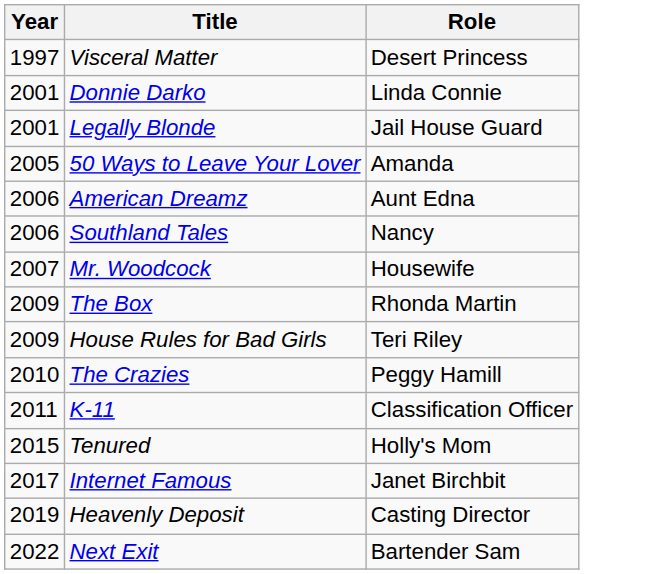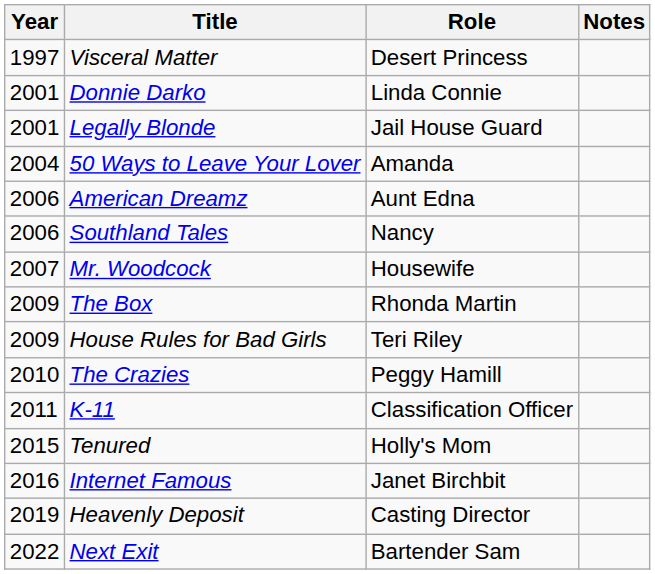 <table class="wikitable sortable">
 <tr>
 <th>Year</th>
 <th>Title</th>
 <th>Role</th>
+<th>Notes</th>
 </tr>
 <tr>
 <td>1997</td>
 <td><em>Visceral Matter</em></td>
 <td>Desert Princess</td>
+<td></td>
 </tr>
 <tr>
 <td>2001</td>
 <td><em><a href='#'>Donnie Darko</a></em></td>
 <td>Linda Connie</td>
+<td></td>
 </tr>
 <tr>
 <td>2001</td>
 <td><em><a href='#'>Legally Blonde</a></em></td>
 <td>Jail House Guard</td>
+<td></td>
 </tr>
 <tr>
-<td>2005</td>
+<td>2004</td>
 <td><a href='#'><em>50 Ways to Leave Your Lover</em></a></td>
 <td>Amanda</td>
+<td></td>
 </tr>
 <tr>
 <td>2006</td>
 <td><em><a href='#'>American Dreamz</a></em></td>
 <td>Aunt Edna</td>
+<td></td>
 </tr>
 <tr>
 <td>2006</td>
 <td><em><a href='#'>Southland Tales</a></em></td>
 <td>Nancy</td>
+<td></td>
 </tr>
 <tr>
 <td>2007</td>
 <td><em><a href='#'>Mr. Woodcock</a></em></td>
 <td>Housewife</td>
+<td></td>
 </tr>
 <tr>
 <td>2009</td>
 <td><a href='#'><em>The Box</em></a></td>
 <td>Rhonda Martin</td>
+<td></td>
 </tr>
 <tr>
 <td>2009</td>
 <td><em>House Rules for Bad Girls</em></td>
 <td>Teri Riley</td>
+<td></td>
 </tr>
 <tr>
 <td>2010</td>
 <td><a href='#'><em>The Crazies</em></a></td>
 <td>Peggy Hamill</td>
+<td></td>
 </tr>
 <tr>
 <td>2011</td>
 <td><a href='#'><em>K-11</em></a></td>
 <td>Classification Officer</td>
+<td></td>
 </tr>
 <tr>
 <td>2015</td>
 <td><em>Tenured</em></td>
 <td>Holly's Mom</td>
+<td></td>
 </tr>
 <tr>
-<td>2017</td>
+<td>2016</td>
 <td><em><a href='#'>Internet Famous</a></em></td>
 <td>Janet Birchbit</td>
+<td></td>
 </tr>
 <tr>
 <td>2019</td>
 <td><em>Heavenly Deposit</em></td>
 <td>Casting Director</td>
+<td></td>
 </tr>
 <tr>
 <td>2022</td>
 <td><a href='#'><em>Next Exit</em></a></td>
 <td>Bartender Sam</td>
+<td></td>
 </tr>
 </table>
